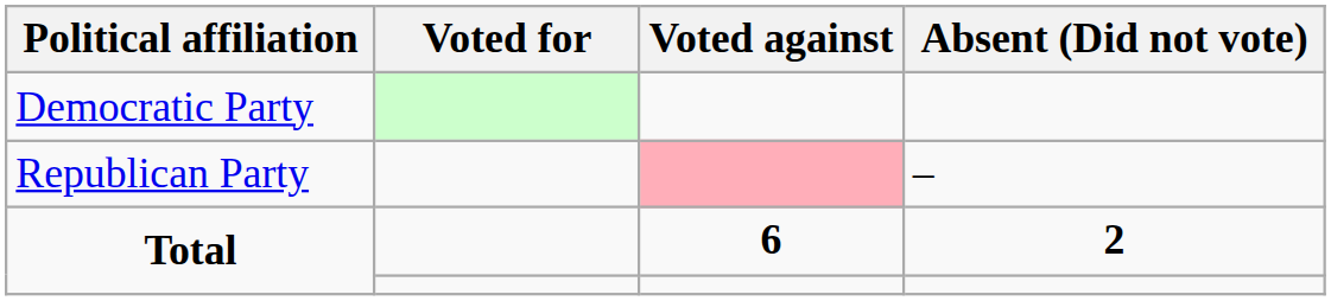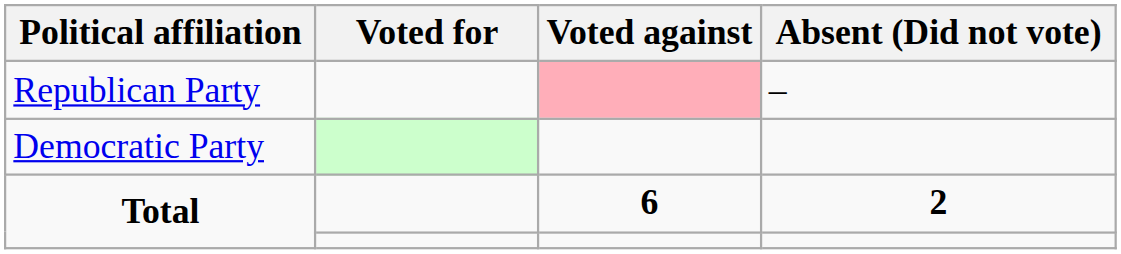 <table class="wikitable">
 <tr>
 <th>Political affiliation</th>
 <th style="width:20%;">Voted for</th>
 <th style="width:20%;">Voted against</th>
 <th>Absent (Did not vote)</th>
 </tr>
 <tr>
+<td> <a href='#'>Republican Party</a></td>
+<td></td>
+<td style="background-color:#FFAEB9;"></td>
+<td>–</td>
+</tr>
+<tr>
 <td> <a href='#'>Democratic Party</a></td>
 <td style="background-color:#CCFFCC;"></td>
 <td></td>
 <td></td>
-</tr>
-<tr>
-<td> <a href='#'>Republican Party</a></td>
-<td></td>
-<td style="background-color:#FFAEB9;"></td>
-<td>–</td>
 </tr>
 <tr>
 <td style="text-align:center;" rowspan="2"><strong>Total </strong></td>
 <td></td>
 <td style="text-align:center;"><strong>6</strong></td>
 <td style="text-align:center;"><strong>2</strong></td>
 </tr>
 <tr>
 <td style="text-align:center;"></td>
 <td style="text-align:center;"></td>
 <td style="text-align:center;"></td>
 </tr>
 </table>
